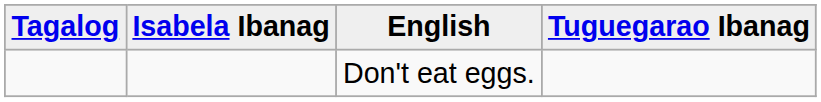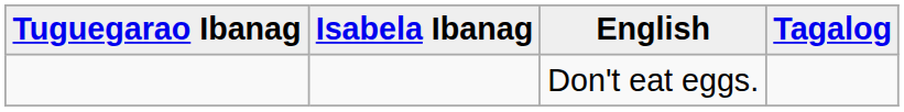 <table class="wikitable">
 <tr>
-<th style="background:#efefef;"><a href='#'>Tagalog</a></th>
+<th style="background:#efefef;"><a href='#'>Tuguegarao</a> Ibanag</th>
 <th style="background:#efefef;"><a href='#'>Isabela</a> Ibanag</th>
 <th style="background:#efefef;">English</th>
-<th style="background:#efefef;"><a href='#'>Tuguegarao</a> Ibanag</th>
+<th style="background:#efefef;"><a href='#'>Tagalog</a></th>
 </tr>
 <tr>
 <td></td>
 <td></td>
 <td>Don't eat eggs.</td>
 <td></td>
 </tr>
 </table>
